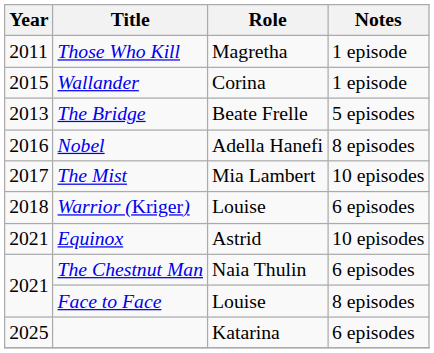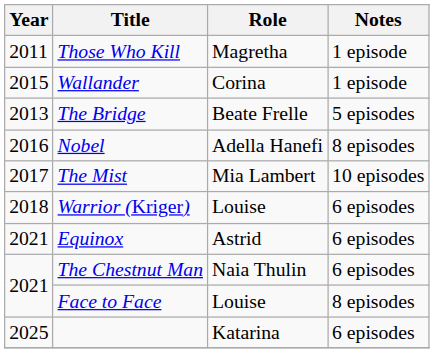 <table class="wikitable sortable">
 <tr>
 <th>Year</th>
 <th>Title</th>
 <th>Role</th>
 <th class="unsortable">Notes</th>
 </tr>
 <tr>
 <td>2011</td>
 <td><em><a href='#'>Those Who Kill</a></em></td>
 <td>Magretha</td>
 <td>1 episode</td>
 </tr>
 <tr>
 <td>2015</td>
 <td><em><a href='#'>Wallander</a></em></td>
 <td>Corina</td>
 <td>1 episode</td>
 </tr>
 <tr>
 <td>2013</td>
 <td><em><a href='#'>The Bridge</a></em></td>
 <td>Beate Frelle</td>
 <td>5 episodes</td>
 </tr>
 <tr>
 <td>2016</td>
 <td><em><a href='#'>Nobel</a></em></td>
 <td>Adella Hanefi</td>
 <td>8 episodes</td>
 </tr>
 <tr>
 <td>2017</td>
 <td><em><a href='#'>The Mist</a></em></td>
 <td>Mia Lambert</td>
 <td>10 episodes</td>
 </tr>
 <tr>
 <td>2018</td>
 <td><em><a href='#'>Warrior (</em>Kriger<em>)</a></em></td>
 <td>Louise</td>
 <td>6 episodes</td>
 </tr>
 <tr>
 <td>2021</td>
 <td><em><a href='#'>Equinox</a></em></td>
 <td>Astrid</td>
-<td>10 episodes</td>
+<td>6 episodes</td>
 </tr>
 <tr>
 <td rowspan="2">2021</td>
 <td><em><a href='#'>The Chestnut Man</a></em></td>
 <td>Naia Thulin</td>
 <td>6 episodes</td>
 </tr>
 <tr>
 <td><em><a href='#'>Face to Face</a></em></td>
 <td>Louise</td>
 <td>8 episodes</td>
 </tr>
 <tr>
 <td>2025</td>
 <td><em></em></td>
 <td>Katarina</td>
 <td>6 episodes</td>
 </tr>
 <tr>
 </tr>
 </table>
